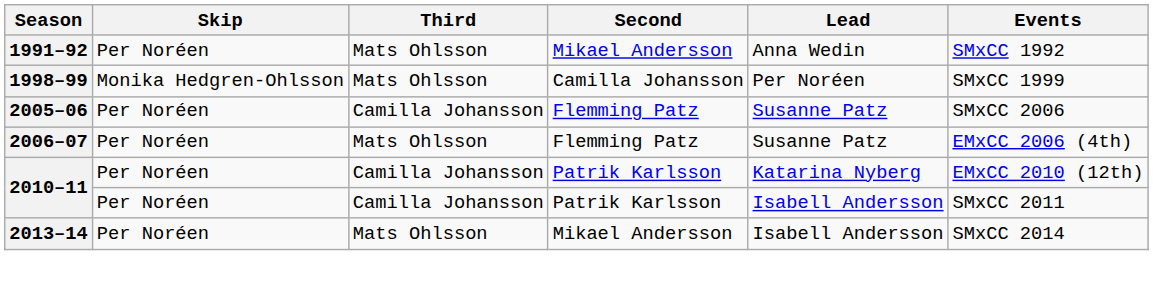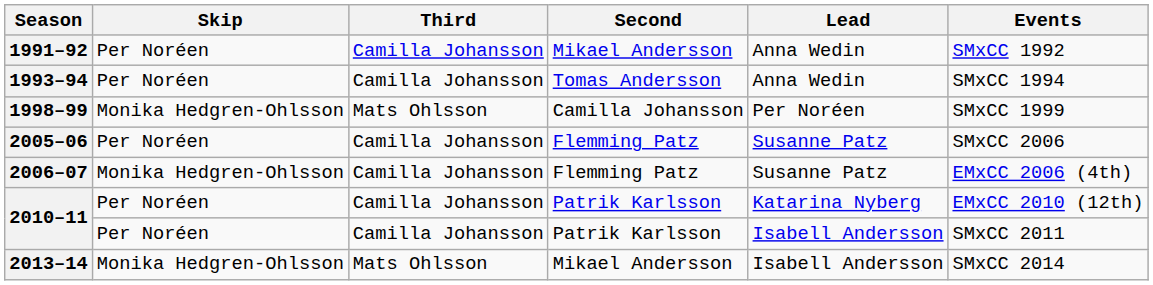 <table class="wikitable">
 <tr>
 <th scope="col">Season</th>
 <th scope="col">Skip</th>
 <th scope="col">Third</th>
 <th scope="col">Second</th>
 <th scope="col">Lead</th>
 <th scope="col">Events</th>
 </tr>
 <tr>
 <th scope="row">1991–92</th>
 <td>Per Noréen</td>
-<td>Mats Ohlsson</td>
+<td><a href='#'>Camilla Johansson</a></td>
 <td><a href='#'>Mikael Andersson</a></td>
 <td>Anna Wedin</td>
 <td><a href='#'>SMxCC</a> 1992 </td>
+</tr>
+<tr>
+<th scope="row">1993–94</th>
+<td>Per Noréen</td>
+<td>Camilla Johansson</td>
+<td><a href='#'>Tomas Andersson</a></td>
+<td>Anna Wedin</td>
+<td>SMxCC 1994 </td>
 </tr>
 <tr>
 <th scope="row">1998–99</th>
 <td>Monika Hedgren-Ohlsson</td>
 <td>Mats Ohlsson</td>
 <td>Camilla Johansson</td>
 <td>Per Noréen</td>
 <td>SMxCC 1999 </td>
 </tr>
 <tr>
 <th scope="row">2005–06</th>
 <td>Per Noréen</td>
 <td>Camilla Johansson</td>
 <td><a href='#'>Flemming Patz</a></td>
 <td><a href='#'>Susanne Patz</a></td>
 <td>SMxCC 2006 </td>
 </tr>
 <tr>
 <th scope="row">2006–07</th>
-<td>Per Noréen</td>
-<td>Mats Ohlsson</td>
+<td>Monika Hedgren-Ohlsson</td>
+<td>Camilla Johansson</td>
 <td>Flemming Patz</td>
 <td>Susanne Patz</td>
 <td><a href='#'>EMxCC 2006</a> (4th)</td>
 </tr>
 <tr>
 <th scope="row" rowspan=2>2010–11</th>
 <td>Per Noréen</td>
 <td>Camilla Johansson</td>
 <td><a href='#'>Patrik Karlsson</a></td>
 <td><a href='#'>Katarina Nyberg</a></td>
 <td><a href='#'>EMxCC 2010</a> (12th)</td>
 </tr>
 <tr>
 <td>Per Noréen</td>
 <td>Camilla Johansson</td>
 <td>Patrik Karlsson</td>
 <td><a href='#'>Isabell Andersson</a></td>
 <td>SMxCC 2011 </td>
 </tr>
 <tr>
 <th scope="row">2013–14</th>
-<td>Per Noréen</td>
+<td>Monika Hedgren-Ohlsson</td>
 <td>Mats Ohlsson</td>
 <td>Mikael Andersson</td>
 <td>Isabell Andersson</td>
 <td>SMxCC 2014 </td>
 </tr>
 </table>
